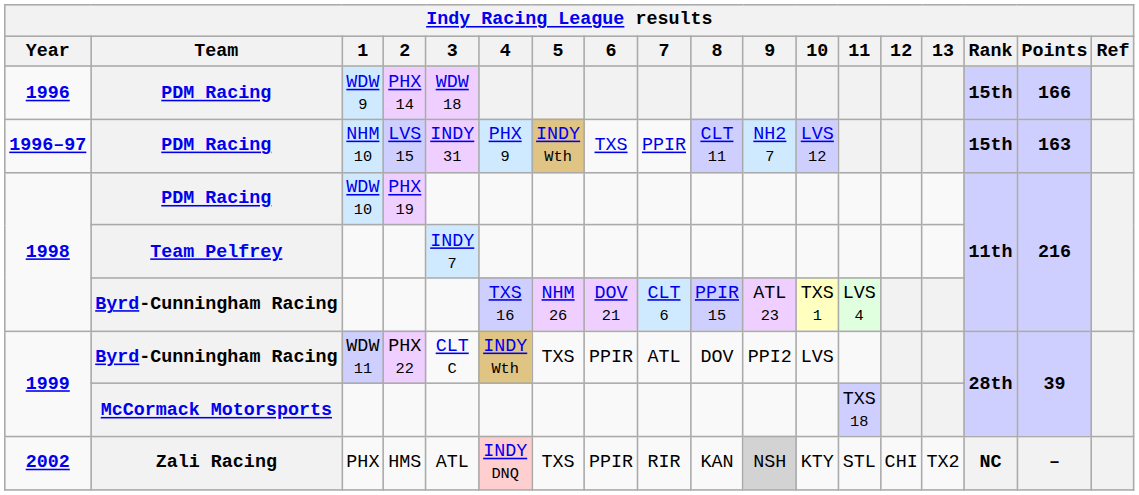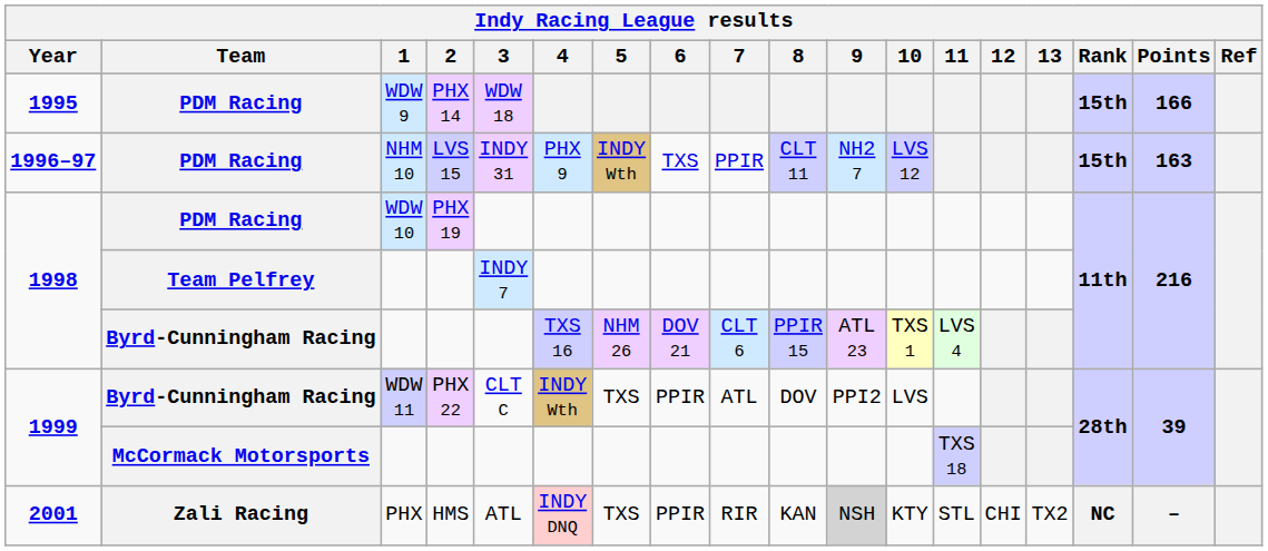 <table class="wikitable" style="text-align:center; font-size:90%">
 <tr>
 <th colspan=45><a href='#'>Indy Racing League</a> results</th>
 </tr>
 <tr>
 <th>Year</th>
 <th>Team</th>
 <th>1</th>
 <th>2</th>
 <th>3</th>
 <th>4</th>
 <th>5</th>
 <th>6</th>
 <th>7</th>
 <th>8</th>
 <th>9</th>
 <th>10</th>
 <th>11</th>
 <th>12</th>
 <th>13</th>
 <th>Rank</th>
 <th>Points</th>
 <th>Ref</th>
 </tr>
 <tr>
-<td><strong><a href='#'>1996</a></strong></td>
+<td><strong><a href='#'>1995</a></strong></td>
 <th><a href='#'>PDM Racing</a></th>
 <td style="background:#cfeaff;"><a href='#'>WDW</a><br><small>9</small></td>
 <td style="background:#efcfff;"><a href='#'>PHX</a><br><small>14</small></td>
 <td style="background:#efcfff;"><a href='#'>WDW</a><br><small>18</small></td>
 <th></th>
 <th></th>
 <th></th>
 <th></th>
 <th></th>
 <th></th>
 <th></th>
 <th></th>
 <th></th>
 <th></th>
 <td style="background:#cfcfff;"><strong>15th</strong></td>
 <td style="background:#cfcfff;"><strong>166</strong></td>
 <th></th>
 </tr>
 <tr>
 <td><strong><a href='#'>1996–97</a></strong></td>
 <th><a href='#'>PDM Racing</a></th>
 <td style="background:#cfeaff;"><a href='#'>NHM</a><br><small>10</small></td>
 <td style="background:#cfcfff;"><a href='#'>LVS</a><br><small>15</small></td>
 <td style="background:#efcfff;"><a href='#'>INDY</a><br><small>31</small></td>
 <td style="background:#cfeaff;"><a href='#'>PHX</a><br><small>9</small></td>
 <td style="background:#dfc484;"><a href='#'>INDY</a><br><small>Wth</small></td>
 <td><a href='#'>TXS</a></td>
 <td><a href='#'>PPIR</a></td>
 <td style="background:#cfcfff;"><a href='#'>CLT</a><br><small>11</small></td>
 <td style="background:#cfeaff;"><a href='#'>NH2</a><br><small>7</small></td>
 <td style="background:#cfcfff;"><a href='#'>LVS</a><br><small>12</small></td>
 <th></th>
 <th></th>
 <th></th>
 <td style="background:#cfcfff;"><strong>15th</strong></td>
 <td style="background:#cfcfff;"><strong>163</strong></td>
 <th></th>
 </tr>
 <tr>
 <td rowspan="3"><strong><a href='#'>1998</a></strong></td>
 <th><a href='#'>PDM Racing</a></th>
 <td style="background:#cfeaff;"><a href='#'>WDW</a><br><small>10</small></td>
 <td style="background:#efcfff;"><a href='#'>PHX</a><br><small>19</small></td>
 <td></td>
 <td></td>
 <td></td>
 <td></td>
 <td></td>
 <td></td>
 <td></td>
 <td></td>
 <td></td>
 <td></td>
 <td></td>
 <td rowspan="3" style="background:#cfcfff;"><strong>11th</strong></td>
 <td rowspan="3" style="background:#cfcfff;"><strong>216</strong></td>
 <th rowspan="3"></th>
 </tr>
 <tr>
 <th><a href='#'>Team Pelfrey</a></th>
 <td></td>
 <td></td>
 <td style="background:#cfeaff;"><a href='#'>INDY</a><br><small>7</small></td>
 <td></td>
 <td></td>
 <td></td>
 <td></td>
 <td></td>
 <td></td>
 <td></td>
 <td></td>
 <td></td>
 <td></td>
 </tr>
 <tr>
 <th><a href='#'>Byrd</a>-Cunningham Racing</th>
 <td></td>
 <td></td>
 <td></td>
 <td style="background:#cfcfff;"><a href='#'>TXS</a><br><small>16</small></td>
 <td style="background:#efcfff;"><a href='#'>NHM</a><br><small>26</small></td>
 <td style="background:#efcfff;"><a href='#'>DOV</a><br><small>21</small></td>
 <td style="background:#cfeaff;"><a href='#'>CLT</a><br><small>6</small></td>
 <td style="background:#cfcfff;"><a href='#'>PPIR</a><br><small>15</small></td>
 <td style="background:#efcfff;">ATL<br><small>23</small></td>
 <td style="background:#ffffbf;">TXS<br><small>1</small></td>
 <td style="background:#dfffdf;">LVS<br><small>4</small></td>
 <th></th>
 <th></th>
 </tr>
 <tr>
 <td rowspan="2"><strong><a href='#'>1999</a></strong></td>
 <th><a href='#'>Byrd</a>-Cunningham Racing</th>
 <td style="background:#cfcfff;">WDW<br><small>11</small></td>
 <td style="background:#efcfff;">PHX<br><small>22</small></td>
 <td><a href='#'>CLT</a><br><small>C</small></td>
 <td style="background:#dfc484;"><a href='#'>INDY</a><br><small>Wth</small></td>
 <td>TXS</td>
 <td>PPIR</td>
 <td>ATL</td>
 <td>DOV</td>
 <td>PPI2</td>
 <td>LVS</td>
 <td></td>
 <th></th>
 <th></th>
 <td rowspan="2" style="background:#cfcfff;"><strong>28th</strong></td>
 <td rowspan="2" style="background:#cfcfff;"><strong>39</strong></td>
 <th rowspan="2"></th>
 </tr>
 <tr>
 <th><a href='#'>McCormack Motorsports</a></th>
 <td></td>
 <td></td>
 <td></td>
 <td></td>
 <td></td>
 <td></td>
 <td></td>
 <td></td>
 <td></td>
 <td></td>
 <td style="background:#cfcfff;">TXS<br><small>18</small></td>
 <th></th>
 <th></th>
 </tr>
 <tr>
-<td><strong><a href='#'>2002</a></strong></td>
+<td><strong><a href='#'>2001</a></strong></td>
 <th>Zali Racing</th>
 <td>PHX</td>
 <td>HMS</td>
 <td>ATL</td>
 <td style="background:#ffcfcf;"><a href='#'>INDY</a><br><small>DNQ</small></td>
 <td>TXS</td>
 <td>PPIR</td>
 <td>RIR</td>
 <td>KAN</td>
 <td style="background: lightgrey;">NSH</td>
 <td>KTY</td>
 <td>STL</td>
 <td>CHI</td>
 <td>TX2</td>
 <th>NC</th>
 <th>–</th>
 <th></th>
 </tr>
 </table>
